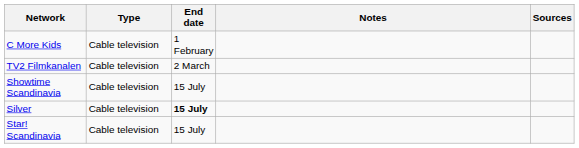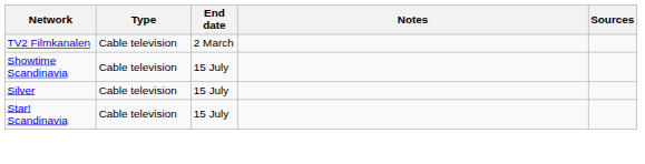 <table class="wikitable">
 <tr>
 <th style="text-align:center; width:125px">Network</th>
 <th style="text-align:center; width:130px">Type</th>
 <th style="text-align:center; width:60px">End date</th>
 <th style="text-align:center; width:500px">Notes</th>
 <th style="text-align:center; width:30px">Sources</th>
-</tr>
-<tr>
-<td><a href='#'>C More Kids</a></td>
-<td>Cable television</td>
-<td>1 February</td>
-<td></td>
-<td></td>
 </tr>
 <tr>
 <td><a href='#'>TV2 Filmkanalen</a></td>
 <td>Cable television</td>
 <td>2 March</td>
 <td></td>
 <td></td>
 </tr>
 <tr>
 <td><a href='#'>Showtime Scandinavia</a></td>
 <td>Cable television</td>
 <td>15 July</td>
 <td></td>
 <td></td>
 </tr>
 <tr>
 <td><a href='#'>Silver</a></td>
 <td>Cable television</td>
-<td><strong>15 July</strong></td>
+<td>15 July</td>
 <td></td>
 <td></td>
 </tr>
 <tr>
 <td><a href='#'>Star! Scandinavia</a></td>
 <td>Cable television</td>
 <td>15 July</td>
 <td></td>
 <td></td>
 </tr>
 </table>
